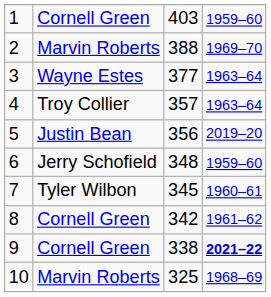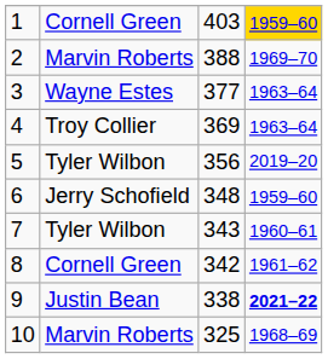 <table class="wikitable">
 <tr>
 </tr>
 <tr>
 <td>1</td>
 <td><a href='#'>Cornell Green</a></td>
 <td>403</td>
-<td style="font-size:80%;"><a href='#'>1959–60</a></td>
+<td style="background: gold; font-size:80%;"><a href='#'>1959–60</a></td>
 </tr>
 <tr>
 <td>2</td>
 <td><a href='#'>Marvin Roberts</a></td>
 <td>388</td>
 <td style="font-size:80%;"><a href='#'>1969–70</a></td>
 </tr>
 <tr>
 <td>3</td>
 <td><a href='#'>Wayne Estes</a></td>
 <td>377</td>
 <td style="font-size:80%;"><a href='#'>1963–64</a></td>
 </tr>
 <tr>
 <td>4</td>
 <td>Troy Collier</td>
-<td>357</td>
+<td>369</td>
 <td style="font-size:80%;"><a href='#'>1963–64</a></td>
 </tr>
 <tr>
 <td>5</td>
-<td><a href='#'>Justin Bean</a></td>
+<td>Tyler Wilbon</td>
 <td>356</td>
 <td style="font-size:80%;"><a href='#'>2019–20</a></td>
 </tr>
 <tr>
 <td>6</td>
 <td>Jerry Schofield</td>
 <td>348</td>
 <td style="font-size:80%;"><a href='#'>1959–60</a></td>
 </tr>
 <tr>
 <td>7</td>
 <td>Tyler Wilbon</td>
-<td>345</td>
+<td>343</td>
 <td style="font-size:80%;"><a href='#'>1960–61</a></td>
 </tr>
 <tr>
 <td>8</td>
 <td><a href='#'>Cornell Green</a></td>
 <td>342</td>
 <td style="font-size:80%;"><a href='#'>1961–62</a></td>
 </tr>
 <tr>
 <td>9</td>
-<td><a href='#'>Cornell Green</a></td>
+<td><a href='#'>Justin Bean</a></td>
 <td>338</td>
 <td style="font-size:80%;"><strong><a href='#'>2021–22</a></strong></td>
 </tr>
 <tr>
 <td>10</td>
 <td><a href='#'>Marvin Roberts</a></td>
 <td>325</td>
 <td style="font-size:80%;"><a href='#'>1968–69</a></td>
 </tr>
 </table>
